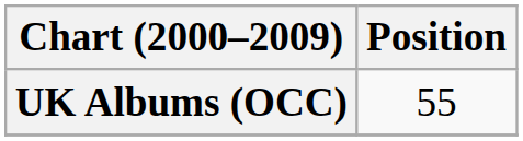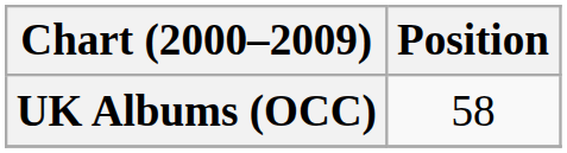 <table class="wikitable sortable plainrowheaders" style="text-align:center">
 <tr>
 <th>Chart (2000–2009)</th>
 <th>Position</th>
 </tr>
 <tr>
 <th scope="row">UK Albums (OCC)</th>
-<td align="center">55</td>
+<td align="center">58</td>
 </tr>
 <tr>
 </tr>
 </table>
